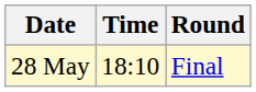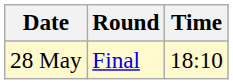 <table class="wikitable">
 <tr>
 <th>Date</th>
+<th>Round</th>
 <th>Time</th>
-<th>Round</th>
 </tr>
 <tr style="background:lemonchiffon">
 <td>28 May</td>
+<td><a href='#'>Final</a></td>
 <td>18:10</td>
-<td><a href='#'>Final</a></td>
 </tr>
 </table>
